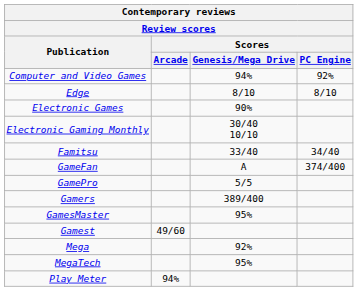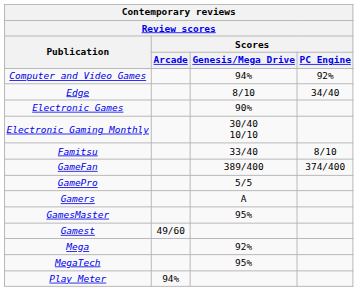 <table class="wikitable collapsible" style="float:right; font-size:90%; text-align:center; margin:1em; margin-top:0; padding:0;" cellpadding="0">
 <tr>
 <th colspan=7 style="font-size: 100%">Contemporary reviews</th>
 </tr>
 <tr>
 <th colspan=7><a href='#'>Review scores</a></th>
 </tr>
 <tr>
 <th rowspan=2>Publication</th>
 <th colspan=6>Scores</th>
 </tr>
 <tr>
 <th><a href='#'>Arcade</a></th>
 <th><a href='#'>Genesis/Mega Drive</a></th>
 <th><a href='#'>PC Engine</a></th>
 </tr>
 <tr>
 <td><em><a href='#'>Computer and Video Games</a></em></td>
 <td></td>
 <td>94%</td>
 <td>92%</td>
 </tr>
 <tr>
 <td><em><a href='#'>Edge</a></em></td>
 <td></td>
 <td>8/10</td>
-<td>8/10</td>
+<td>34/40</td>
 </tr>
 <tr>
 <td><em><a href='#'>Electronic Games</a></em></td>
 <td></td>
 <td>90%</td>
 <td></td>
 </tr>
 <tr>
 <td><em><a href='#'>Electronic Gaming Monthly</a></em></td>
 <td></td>
 <td>30/40 <br> 10/10</td>
 <td></td>
 </tr>
 <tr>
 <td><em><a href='#'>Famitsu</a></em></td>
 <td></td>
 <td>33/40</td>
-<td>34/40</td>
+<td>8/10</td>
 </tr>
 <tr>
 <td><em><a href='#'>GameFan</a></em></td>
 <td></td>
-<td>A</td>
+<td>389/400</td>
 <td>374/400</td>
 </tr>
 <tr>
 <td><em><a href='#'>GamePro</a></em></td>
 <td></td>
 <td>5/5</td>
 <td></td>
 </tr>
 <tr>
 <td><em><a href='#'>Gamers</a></em></td>
 <td></td>
-<td>389/400</td>
+<td>A</td>
 <td></td>
 </tr>
 <tr>
 <td><em><a href='#'>GamesMaster</a></em></td>
 <td></td>
 <td>95%</td>
 <td></td>
 </tr>
 <tr>
 <td><em><a href='#'>Gamest</a></em></td>
 <td>49/60</td>
 <td></td>
 <td></td>
 </tr>
 <tr>
 <td><em><a href='#'>Mega</a></em></td>
 <td></td>
 <td>92%</td>
 <td></td>
 </tr>
 <tr>
 <td><em><a href='#'>MegaTech</a></em></td>
 <td></td>
 <td>95%</td>
 <td></td>
 </tr>
 <tr>
 <td><em><a href='#'>Play Meter</a></em></td>
 <td>94%</td>
 <td></td>
 <td></td>
 </tr>
 </table>
